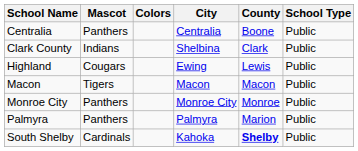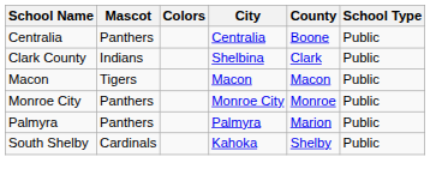 <table class="wikitable">
 <tr>
 <th>School Name</th>
 <th>Mascot</th>
 <th>Colors</th>
 <th>City</th>
 <th>County</th>
 <th>School Type</th>
 </tr>
 <tr>
 <td>Centralia</td>
 <td>Panthers</td>
 <td></td>
 <td><a href='#'>Centralia</a></td>
 <td><a href='#'>Boone</a></td>
 <td>Public</td>
 </tr>
 <tr>
 <td>Clark County</td>
 <td>Indians</td>
 <td></td>
 <td><a href='#'>Shelbina</a></td>
 <td><a href='#'>Clark</a></td>
-<td>Public</td>
-</tr>
-<tr>
-<td>Highland</td>
-<td>Cougars</td>
-<td></td>
-<td><a href='#'>Ewing</a></td>
-<td><a href='#'>Lewis</a></td>
 <td>Public</td>
 </tr>
 <tr>
 <td>Macon</td>
 <td>Tigers</td>
 <td></td>
 <td><a href='#'>Macon</a></td>
 <td><a href='#'>Macon</a></td>
 <td>Public</td>
 </tr>
 <tr>
 <td>Monroe City</td>
 <td>Panthers</td>
 <td></td>
 <td><a href='#'>Monroe City</a></td>
 <td><a href='#'>Monroe</a></td>
 <td>Public</td>
 </tr>
 <tr>
 <td>Palmyra</td>
 <td>Panthers</td>
 <td></td>
 <td><a href='#'>Palmyra</a></td>
 <td><a href='#'>Marion</a></td>
 <td>Public</td>
 </tr>
 <tr>
 <td>South Shelby</td>
 <td>Cardinals</td>
 <td></td>
 <td><a href='#'>Kahoka</a></td>
-<td><strong><a href='#'>Shelby</a></strong></td>
+<td><a href='#'>Shelby</a></td>
 <td>Public</td>
 </tr>
 </table>
